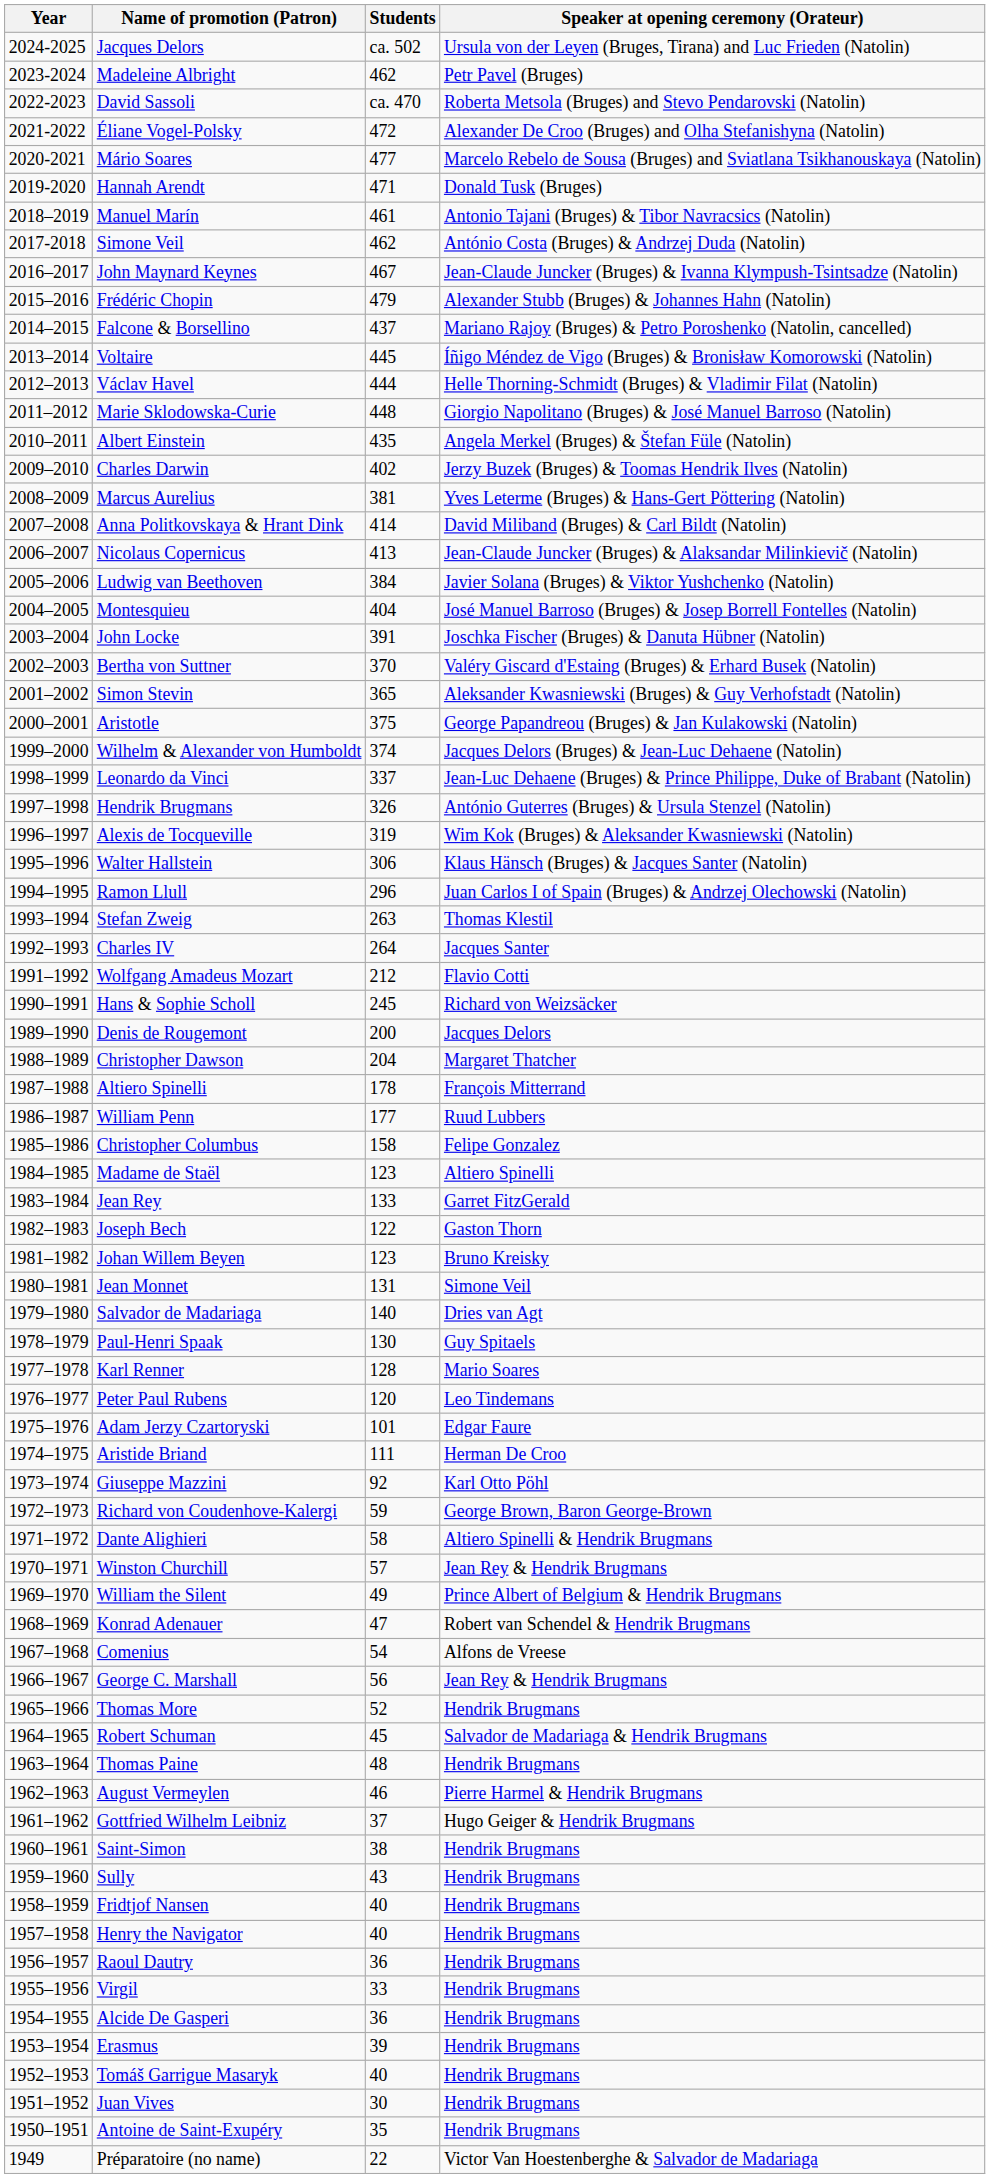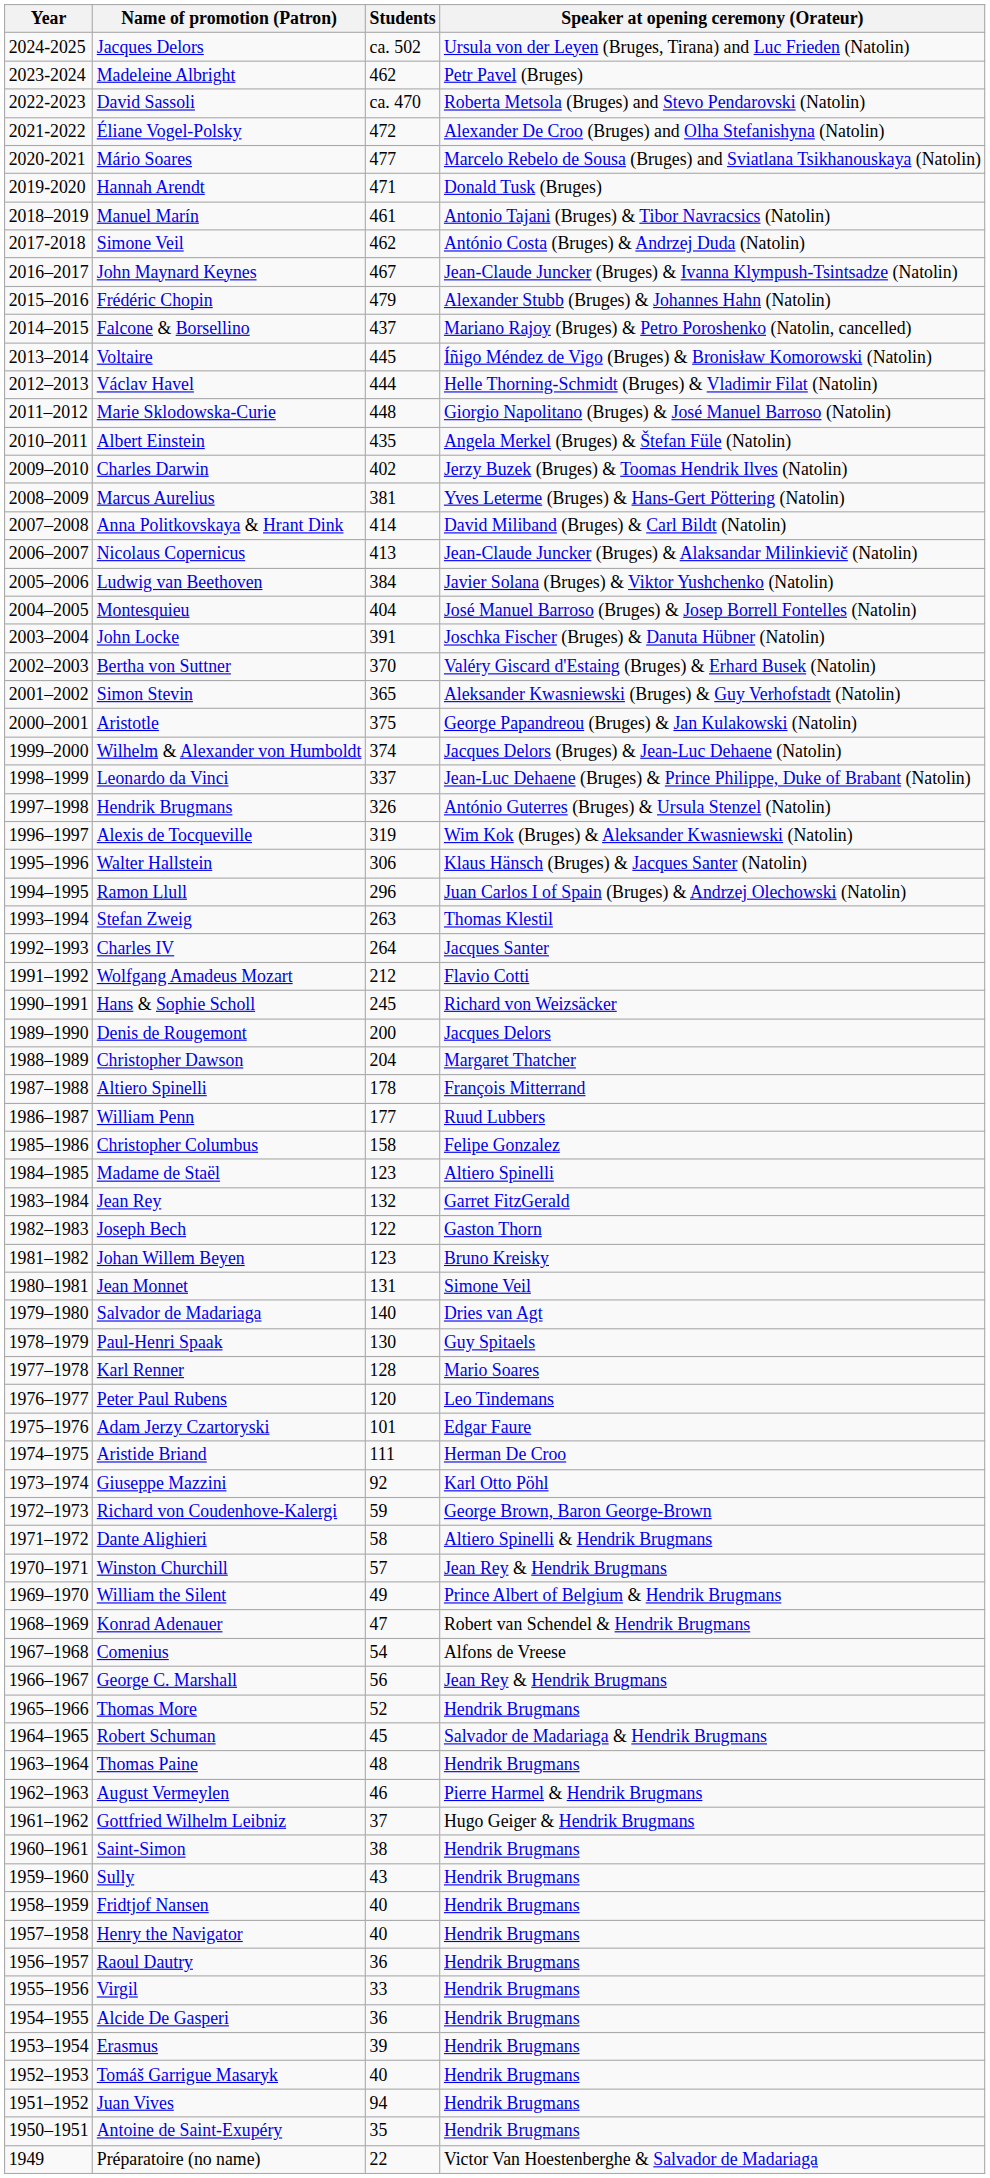 <table class="wikitable sortable">
 <tr>
 <th>Year</th>
 <th>Name of promotion (Patron)</th>
 <th>Students</th>
 <th>Speaker at opening ceremony (Orateur)</th>
 </tr>
 <tr>
 <td>2024-2025</td>
 <td><a href='#'>Jacques Delors</a></td>
 <td>ca. 502</td>
 <td><a href='#'>Ursula von der Leyen</a> (Bruges, Tirana) and <a href='#'>Luc Frieden</a> (Natolin)</td>
 </tr>
 <tr>
 <td>2023-2024</td>
 <td><a href='#'>Madeleine Albright</a></td>
 <td>462</td>
 <td><a href='#'>Petr Pavel</a> (Bruges)</td>
 </tr>
 <tr>
 <td>2022-2023</td>
 <td><a href='#'>David Sassoli</a></td>
 <td>ca. 470</td>
 <td><a href='#'>Roberta Metsola</a> (Bruges) and <a href='#'>Stevo Pendarovski</a> (Natolin)</td>
 </tr>
 <tr>
 <td>2021-2022</td>
 <td><a href='#'>Éliane Vogel-Polsky</a></td>
 <td>472</td>
 <td><a href='#'>Alexander De Croo</a> (Bruges) and <a href='#'>Olha Stefanishyna</a> (Natolin)</td>
 </tr>
 <tr>
 <td>2020-2021</td>
 <td><a href='#'>Mário Soares</a></td>
 <td>477</td>
 <td><a href='#'>Marcelo Rebelo de Sousa</a> (Bruges) and <a href='#'>Sviatlana Tsikhanouskaya</a> (Natolin)</td>
 </tr>
 <tr>
 <td>2019-2020</td>
 <td><a href='#'>Hannah Arendt</a></td>
 <td>471</td>
 <td><a href='#'>Donald Tusk</a> (Bruges)</td>
 </tr>
 <tr>
 <td>2018–2019</td>
 <td><a href='#'>Manuel Marín</a></td>
 <td>461</td>
 <td><a href='#'>Antonio Tajani</a> (Bruges) & <a href='#'>Tibor Navracsics</a> (Natolin)</td>
 </tr>
 <tr>
 <td>2017-2018</td>
 <td><a href='#'>Simone Veil</a></td>
 <td>462</td>
 <td><a href='#'>António Costa</a> (Bruges) & <a href='#'>Andrzej Duda</a> (Natolin)</td>
 </tr>
 <tr>
 <td>2016–2017</td>
 <td><a href='#'>John Maynard Keynes</a></td>
 <td>467</td>
 <td><a href='#'>Jean-Claude Juncker</a> (Bruges) & <a href='#'>Ivanna Klympush-Tsintsadze</a> (Natolin)</td>
 </tr>
 <tr>
 <td>2015–2016</td>
 <td><a href='#'>Frédéric Chopin</a></td>
 <td>479</td>
 <td><a href='#'>Alexander Stubb</a> (Bruges) & <a href='#'>Johannes Hahn</a> (Natolin)</td>
 </tr>
 <tr>
 <td>2014–2015</td>
 <td><a href='#'>Falcone</a> & <a href='#'>Borsellino</a></td>
 <td>437</td>
 <td><a href='#'>Mariano Rajoy</a> (Bruges) & <a href='#'>Petro Poroshenko</a> (Natolin, cancelled)</td>
 </tr>
 <tr>
 <td>2013–2014</td>
 <td><a href='#'>Voltaire</a></td>
 <td>445</td>
 <td><a href='#'>Íñigo Méndez de Vigo</a> (Bruges) & <a href='#'>Bronisław Komorowski</a> (Natolin)</td>
 </tr>
 <tr>
 <td>2012–2013</td>
 <td><a href='#'>Václav Havel</a></td>
 <td>444</td>
 <td><a href='#'>Helle Thorning-Schmidt</a> (Bruges) & <a href='#'>Vladimir Filat</a> (Natolin)</td>
 </tr>
 <tr>
 <td>2011–2012</td>
 <td><a href='#'>Marie Sklodowska-Curie</a></td>
 <td>448</td>
 <td><a href='#'>Giorgio Napolitano</a> (Bruges) & <a href='#'>José Manuel Barroso</a> (Natolin)</td>
 </tr>
 <tr>
 <td>2010–2011</td>
 <td><a href='#'>Albert Einstein</a></td>
 <td>435</td>
 <td><a href='#'>Angela Merkel</a> (Bruges) & <a href='#'>Štefan Füle</a> (Natolin)</td>
 </tr>
 <tr>
 <td>2009–2010</td>
 <td><a href='#'>Charles Darwin</a></td>
 <td>402</td>
 <td><a href='#'>Jerzy Buzek</a> (Bruges) & <a href='#'>Toomas Hendrik Ilves</a> (Natolin)</td>
 </tr>
 <tr>
 <td>2008–2009</td>
 <td><a href='#'>Marcus Aurelius</a></td>
 <td>381</td>
 <td><a href='#'>Yves Leterme</a> (Bruges) & <a href='#'>Hans-Gert Pöttering</a> (Natolin)</td>
 </tr>
 <tr>
 <td>2007–2008</td>
 <td><a href='#'>Anna Politkovskaya</a> & <a href='#'>Hrant Dink</a></td>
 <td>414</td>
 <td><a href='#'>David Miliband</a> (Bruges) & <a href='#'>Carl Bildt</a> (Natolin)</td>
 </tr>
 <tr>
 <td>2006–2007</td>
 <td><a href='#'>Nicolaus Copernicus</a></td>
 <td>413</td>
 <td><a href='#'>Jean-Claude Juncker</a> (Bruges) & <a href='#'>Alaksandar Milinkievič</a> (Natolin)</td>
 </tr>
 <tr>
 <td>2005–2006</td>
 <td><a href='#'>Ludwig van Beethoven</a></td>
 <td>384</td>
 <td><a href='#'>Javier Solana</a> (Bruges) & <a href='#'>Viktor Yushchenko</a> (Natolin)</td>
 </tr>
 <tr>
 <td>2004–2005</td>
 <td><a href='#'>Montesquieu</a></td>
 <td>404</td>
 <td><a href='#'>José Manuel Barroso</a> (Bruges) & <a href='#'>Josep Borrell Fontelles</a> (Natolin)</td>
 </tr>
 <tr>
 <td>2003–2004</td>
 <td><a href='#'>John Locke</a></td>
 <td>391</td>
 <td><a href='#'>Joschka Fischer</a> (Bruges) & <a href='#'>Danuta Hübner</a> (Natolin)</td>
 </tr>
 <tr>
 <td>2002–2003</td>
 <td><a href='#'>Bertha von Suttner</a></td>
 <td>370</td>
 <td><a href='#'>Valéry Giscard d'Estaing</a> (Bruges) & <a href='#'>Erhard Busek</a> (Natolin)</td>
 </tr>
 <tr>
 <td>2001–2002</td>
 <td><a href='#'>Simon Stevin</a></td>
 <td>365</td>
 <td><a href='#'>Aleksander Kwasniewski</a> (Bruges) & <a href='#'>Guy Verhofstadt</a> (Natolin)</td>
 </tr>
 <tr>
 <td>2000–2001</td>
 <td><a href='#'>Aristotle</a></td>
 <td>375</td>
 <td><a href='#'>George Papandreou</a> (Bruges) & <a href='#'>Jan Kulakowski</a> (Natolin)</td>
 </tr>
 <tr>
 <td>1999–2000</td>
 <td><a href='#'>Wilhelm</a> & <a href='#'>Alexander von Humboldt</a></td>
 <td>374</td>
 <td><a href='#'>Jacques Delors</a> (Bruges) & <a href='#'>Jean-Luc Dehaene</a> (Natolin)</td>
 </tr>
 <tr>
 <td>1998–1999</td>
 <td><a href='#'>Leonardo da Vinci</a></td>
 <td>337</td>
 <td><a href='#'>Jean-Luc Dehaene</a> (Bruges) & <a href='#'>Prince Philippe, Duke of Brabant</a> (Natolin)</td>
 </tr>
 <tr>
 <td>1997–1998</td>
 <td><a href='#'>Hendrik Brugmans</a></td>
 <td>326</td>
 <td><a href='#'>António Guterres</a> (Bruges) & <a href='#'>Ursula Stenzel</a> (Natolin)</td>
 </tr>
 <tr>
 <td>1996–1997</td>
 <td><a href='#'>Alexis de Tocqueville</a></td>
 <td>319</td>
 <td><a href='#'>Wim Kok</a> (Bruges) & <a href='#'>Aleksander Kwasniewski</a> (Natolin)</td>
 </tr>
 <tr>
 <td>1995–1996</td>
 <td><a href='#'>Walter Hallstein</a></td>
 <td>306</td>
 <td><a href='#'>Klaus Hänsch</a> (Bruges) & <a href='#'>Jacques Santer</a> (Natolin)</td>
 </tr>
 <tr>
 <td>1994–1995</td>
 <td><a href='#'>Ramon Llull</a></td>
 <td>296</td>
 <td><a href='#'>Juan Carlos I of Spain</a> (Bruges) & <a href='#'>Andrzej Olechowski</a> (Natolin)</td>
 </tr>
 <tr>
 <td>1993–1994</td>
 <td><a href='#'>Stefan Zweig</a></td>
 <td>263</td>
 <td><a href='#'>Thomas Klestil</a></td>
 </tr>
 <tr>
 <td>1992–1993</td>
 <td><a href='#'>Charles IV</a></td>
 <td>264</td>
 <td><a href='#'>Jacques Santer</a></td>
 </tr>
 <tr>
 <td>1991–1992</td>
 <td><a href='#'>Wolfgang Amadeus Mozart</a></td>
 <td>212</td>
 <td><a href='#'>Flavio Cotti</a></td>
 </tr>
 <tr>
 <td>1990–1991</td>
 <td><a href='#'>Hans</a> & <a href='#'>Sophie Scholl</a></td>
 <td>245</td>
 <td><a href='#'>Richard von Weizsäcker</a></td>
 </tr>
 <tr>
 <td>1989–1990</td>
 <td><a href='#'>Denis de Rougemont</a></td>
 <td>200</td>
 <td><a href='#'>Jacques Delors</a></td>
 </tr>
 <tr>
 <td>1988–1989</td>
 <td><a href='#'>Christopher Dawson</a></td>
 <td>204</td>
 <td><a href='#'>Margaret Thatcher</a></td>
 </tr>
 <tr>
 <td>1987–1988</td>
 <td><a href='#'>Altiero Spinelli</a></td>
 <td>178</td>
 <td><a href='#'>François Mitterrand</a></td>
 </tr>
 <tr>
 <td>1986–1987</td>
 <td><a href='#'>William Penn</a></td>
 <td>177</td>
 <td><a href='#'>Ruud Lubbers</a></td>
 </tr>
 <tr>
 <td>1985–1986</td>
 <td><a href='#'>Christopher Columbus</a></td>
 <td>158</td>
 <td><a href='#'>Felipe Gonzalez</a></td>
 </tr>
 <tr>
 <td>1984–1985</td>
 <td><a href='#'>Madame de Staël</a></td>
 <td>123</td>
 <td><a href='#'>Altiero Spinelli</a></td>
 </tr>
 <tr>
 <td>1983–1984</td>
 <td><a href='#'>Jean Rey</a></td>
-<td>133</td>
+<td>132</td>
 <td><a href='#'>Garret FitzGerald</a></td>
 </tr>
 <tr>
 <td>1982–1983</td>
 <td><a href='#'>Joseph Bech</a></td>
 <td>122</td>
 <td><a href='#'>Gaston Thorn</a></td>
 </tr>
 <tr>
 <td>1981–1982</td>
 <td><a href='#'>Johan Willem Beyen</a></td>
 <td>123</td>
 <td><a href='#'>Bruno Kreisky</a></td>
 </tr>
 <tr>
 <td>1980–1981</td>
 <td><a href='#'>Jean Monnet</a></td>
 <td>131</td>
 <td><a href='#'>Simone Veil</a></td>
 </tr>
 <tr>
 <td>1979–1980</td>
 <td><a href='#'>Salvador de Madariaga</a></td>
 <td>140</td>
 <td><a href='#'>Dries van Agt</a></td>
 </tr>
 <tr>
 <td>1978–1979</td>
 <td><a href='#'>Paul-Henri Spaak</a></td>
 <td>130</td>
 <td><a href='#'>Guy Spitaels</a></td>
 </tr>
 <tr>
 <td>1977–1978</td>
 <td><a href='#'>Karl Renner</a></td>
 <td>128</td>
 <td><a href='#'>Mario Soares</a></td>
 </tr>
 <tr>
 <td>1976–1977</td>
 <td><a href='#'>Peter Paul Rubens</a></td>
 <td>120</td>
 <td><a href='#'>Leo Tindemans</a></td>
 </tr>
 <tr>
 <td>1975–1976</td>
 <td><a href='#'>Adam Jerzy Czartoryski</a></td>
 <td>101</td>
 <td><a href='#'>Edgar Faure</a></td>
 </tr>
 <tr>
 <td>1974–1975</td>
 <td><a href='#'>Aristide Briand</a></td>
 <td>111</td>
 <td><a href='#'>Herman De Croo</a></td>
 </tr>
 <tr>
 <td>1973–1974</td>
 <td><a href='#'>Giuseppe Mazzini</a></td>
 <td>92</td>
 <td><a href='#'>Karl Otto Pöhl</a></td>
 </tr>
 <tr>
 <td>1972–1973</td>
 <td><a href='#'>Richard von Coudenhove-Kalergi</a></td>
 <td>59</td>
 <td><a href='#'>George Brown, Baron George-Brown</a></td>
 </tr>
 <tr>
 <td>1971–1972</td>
 <td><a href='#'>Dante Alighieri</a></td>
 <td>58</td>
 <td><a href='#'>Altiero Spinelli</a> & <a href='#'>Hendrik Brugmans</a></td>
 </tr>
 <tr>
 <td>1970–1971</td>
 <td><a href='#'>Winston Churchill</a></td>
 <td>57</td>
 <td><a href='#'>Jean Rey</a> & <a href='#'>Hendrik Brugmans</a></td>
 </tr>
 <tr>
 <td>1969–1970</td>
 <td><a href='#'>William the Silent</a></td>
 <td>49</td>
 <td><a href='#'>Prince Albert of Belgium</a> & <a href='#'>Hendrik Brugmans</a></td>
 </tr>
 <tr>
 <td>1968–1969</td>
 <td><a href='#'>Konrad Adenauer</a></td>
 <td>47</td>
 <td>Robert van Schendel & <a href='#'>Hendrik Brugmans</a></td>
 </tr>
 <tr>
 <td>1967–1968</td>
 <td><a href='#'>Comenius</a></td>
 <td>54</td>
 <td>Alfons de Vreese</td>
 </tr>
 <tr>
 <td>1966–1967</td>
 <td><a href='#'>George C. Marshall</a></td>
 <td>56</td>
 <td><a href='#'>Jean Rey</a> & <a href='#'>Hendrik Brugmans</a></td>
 </tr>
 <tr>
 <td>1965–1966</td>
 <td><a href='#'>Thomas More</a></td>
 <td>52</td>
 <td><a href='#'>Hendrik Brugmans</a></td>
 </tr>
 <tr>
 <td>1964–1965</td>
 <td><a href='#'>Robert Schuman</a></td>
 <td>45</td>
 <td><a href='#'>Salvador de Madariaga</a> & <a href='#'>Hendrik Brugmans</a></td>
 </tr>
 <tr>
 <td>1963–1964</td>
 <td><a href='#'>Thomas Paine</a></td>
 <td>48</td>
 <td><a href='#'>Hendrik Brugmans</a></td>
 </tr>
 <tr>
 <td>1962–1963</td>
 <td><a href='#'>August Vermeylen</a></td>
 <td>46</td>
 <td><a href='#'>Pierre Harmel</a> & <a href='#'>Hendrik Brugmans</a></td>
 </tr>
 <tr>
 <td>1961–1962</td>
 <td><a href='#'>Gottfried Wilhelm Leibniz</a></td>
 <td>37</td>
 <td>Hugo Geiger & <a href='#'>Hendrik Brugmans</a></td>
 </tr>
 <tr>
 <td>1960–1961</td>
 <td><a href='#'>Saint-Simon</a></td>
 <td>38</td>
 <td><a href='#'>Hendrik Brugmans</a></td>
 </tr>
 <tr>
 <td>1959–1960</td>
 <td><a href='#'>Sully</a></td>
 <td>43</td>
 <td><a href='#'>Hendrik Brugmans</a></td>
 </tr>
 <tr>
 <td>1958–1959</td>
 <td><a href='#'>Fridtjof Nansen</a></td>
 <td>40</td>
 <td><a href='#'>Hendrik Brugmans</a></td>
 </tr>
 <tr>
 <td>1957–1958</td>
 <td><a href='#'>Henry the Navigator</a></td>
 <td>40</td>
 <td><a href='#'>Hendrik Brugmans</a></td>
 </tr>
 <tr>
 <td>1956–1957</td>
 <td><a href='#'>Raoul Dautry</a></td>
 <td>36</td>
 <td><a href='#'>Hendrik Brugmans</a></td>
 </tr>
 <tr>
 <td>1955–1956</td>
 <td><a href='#'>Virgil</a></td>
 <td>33</td>
 <td><a href='#'>Hendrik Brugmans</a></td>
 </tr>
 <tr>
 <td>1954–1955</td>
 <td><a href='#'>Alcide De Gasperi</a></td>
 <td>36</td>
 <td><a href='#'>Hendrik Brugmans</a></td>
 </tr>
 <tr>
 <td>1953–1954</td>
 <td><a href='#'>Erasmus</a></td>
 <td>39</td>
 <td><a href='#'>Hendrik Brugmans</a></td>
 </tr>
 <tr>
 <td>1952–1953</td>
 <td><a href='#'>Tomáš Garrigue Masaryk</a></td>
 <td>40</td>
 <td><a href='#'>Hendrik Brugmans</a></td>
 </tr>
 <tr>
 <td>1951–1952</td>
 <td><a href='#'>Juan Vives</a></td>
-<td>30</td>
+<td>94</td>
 <td><a href='#'>Hendrik Brugmans</a></td>
 </tr>
 <tr>
 <td>1950–1951</td>
 <td><a href='#'>Antoine de Saint-Exupéry</a></td>
 <td>35</td>
 <td><a href='#'>Hendrik Brugmans</a></td>
 </tr>
 <tr>
 <td>1949</td>
 <td>Préparatoire (no name)</td>
 <td>22</td>
 <td>Victor Van Hoestenberghe & <a href='#'>Salvador de Madariaga</a></td>
 </tr>
 </table>
